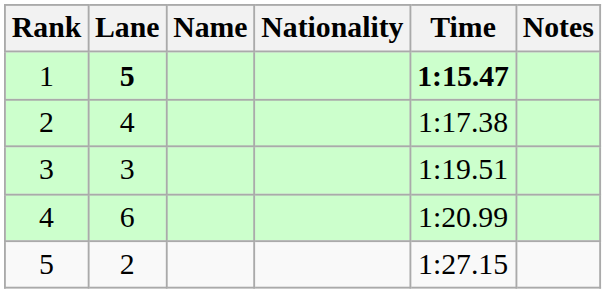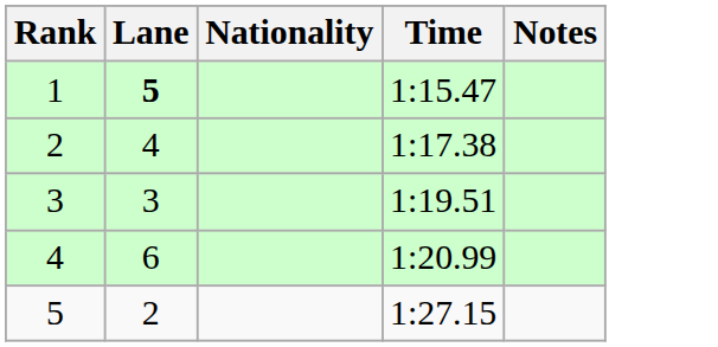 <table class="wikitable sortable" style="text-align:center">
 <tr>
 <th>Rank</th>
 <th>Lane</th>
-<th>Name</th>
 <th>Nationality</th>
 <th>Time</th>
 <th>Notes</th>
 </tr>
 <tr bgcolor=ccffcc>
 <td>1</td>
 <td><strong>5</strong></td>
 <td align=left></td>
-<td align=left></td>
-<td><strong>1:15.47</strong></td>
+<td>1:15.47</td>
 <td><strong></strong> <strong></strong></td>
 </tr>
 <tr bgcolor=ccffcc>
 <td>2</td>
 <td>4</td>
-<td align=left></td>
 <td align=left></td>
 <td>1:17.38</td>
 <td><strong></strong></td>
 </tr>
 <tr bgcolor=ccffcc>
 <td>3</td>
 <td>3</td>
 <td align=left></td>
-<td align=left></td>
 <td>1:19.51</td>
 <td><strong></strong></td>
 </tr>
 <tr bgcolor=ccffcc>
 <td>4</td>
 <td>6</td>
-<td align=left></td>
 <td align=left></td>
 <td>1:20.99</td>
 <td><strong></strong></td>
 </tr>
 <tr>
 <td>5</td>
 <td>2</td>
 <td align=left></td>
-<td align=left></td>
 <td>1:27.15</td>
 <td></td>
 </tr>
 </table>
